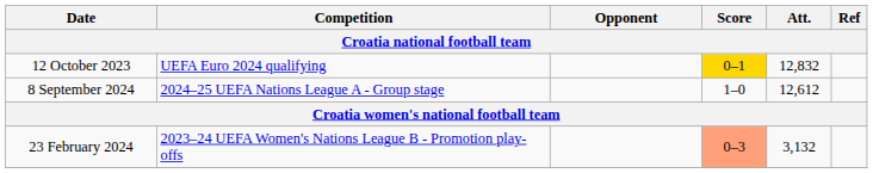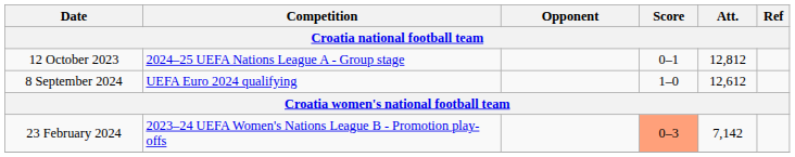 <table class="wikitable" style="font-size:95%; text-align: center;">
 <tr>
 <th width="150">Date</th>
 <th width="400">Competition</th>
 <th width="150">Opponent</th>
 <th width="60">Score</th>
 <th width="60">Att.</th>
 <th width="30">Ref</th>
 </tr>
 <tr>
 <th colspan="7"><a href='#'>Croatia national football team</a></th>
 </tr>
 <tr>
 <td>12 October 2023</td>
-<td align="left"><a href='#'>UEFA Euro 2024 qualifying</a></td>
+<td align="left"><a href='#'>2024–25 UEFA Nations League A - Group stage</a></td>
 <td align="left"></td>
-<td style="background: gold;">0–1</td>
-<td>12,832</td>
+<td>0–1</td>
+<td>12,812</td>
 <td></td>
 </tr>
 <tr>
 <td>8 September 2024</td>
-<td align="left"><a href='#'>2024–25 UEFA Nations League A - Group stage</a></td>
+<td align="left"><a href='#'>UEFA Euro 2024 qualifying</a></td>
 <td align="left"></td>
 <td>1–0</td>
 <td>12,612</td>
 <td></td>
 </tr>
 <tr>
 <th colspan="7"><a href='#'>Croatia women's national football team</a></th>
 </tr>
 <tr>
 <td>23 February 2024</td>
 <td align="left"><a href='#'>2023–24 UEFA Women's Nations League B - Promotion play-offs</a></td>
 <td align="left"></td>
 <td style="background: lightsalmon;">0–3</td>
-<td>3,132</td>
+<td>7,142</td>
 <td></td>
 </tr>
 <tr>
 </tr>
 </table>
